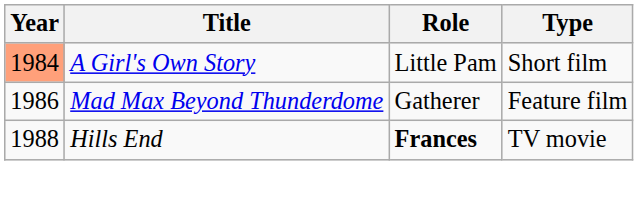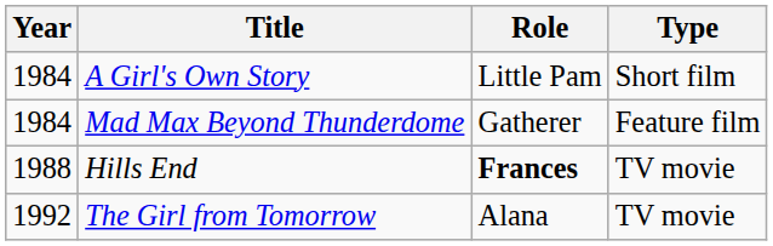 <table class="wikitable">
 <tr>
 <th>Year</th>
 <th>Title</th>
 <th>Role</th>
 <th>Type</th>
 </tr>
 <tr>
-<td style="background: lightsalmon;">1984</td>
+<td>1984</td>
 <td><em><a href='#'>A Girl's Own Story</a></em></td>
 <td>Little Pam</td>
 <td>Short film</td>
 </tr>
 <tr>
-<td>1986</td>
+<td>1984</td>
 <td><em><a href='#'>Mad Max Beyond Thunderdome</a></em></td>
 <td>Gatherer</td>
 <td>Feature film</td>
 </tr>
 <tr>
 <td>1988</td>
 <td><em>Hills End</em></td>
 <td><strong>Frances</strong></td>
 <td>TV movie</td>
 </tr>
+<tr>
+<td>1992</td>
+<td><em><a href='#'>The Girl from Tomorrow</a></em></td>
+<td>Alana</td>
+<td>TV movie</td>
+</tr>
 </table>
